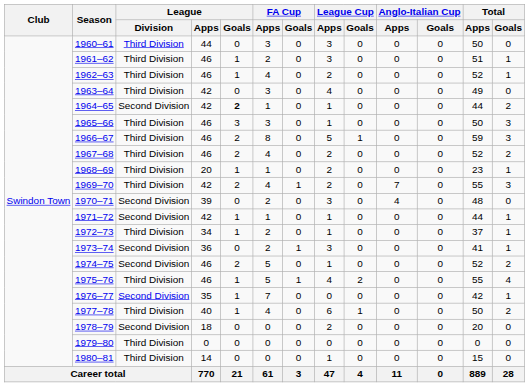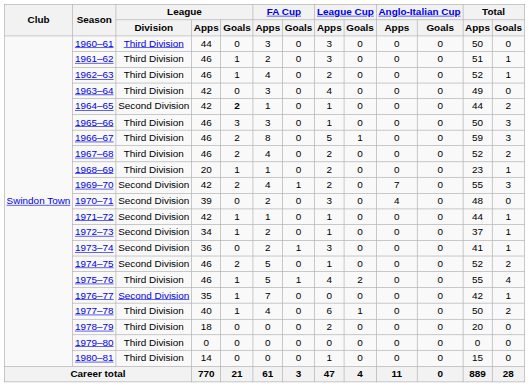 <table class="wikitable" style="text-align:center">
 <tr>
 <th rowspan="2">Club</th>
 <th rowspan="2">Season</th>
 <th colspan="3">League</th>
 <th colspan="2"><a href='#'>FA Cup</a></th>
 <th colspan="2"><a href='#'>League Cup</a></th>
 <th colspan="2"><a href='#'>Anglo-Italian Cup</a></th>
 <th colspan="2">Total</th>
 </tr>
 <tr>
 <th>Division</th>
 <th>Apps</th>
 <th>Goals</th>
 <th>Apps</th>
 <th>Goals</th>
 <th>Apps</th>
 <th>Goals</th>
 <th>Apps</th>
 <th>Goals</th>
 <th>Apps</th>
 <th>Goals</th>
 </tr>
 <tr>
 <td rowspan="21"><a href='#'>Swindon Town</a></td>
 <td><a href='#'>1960–61</a></td>
 <td><a href='#'>Third Division</a></td>
 <td>44</td>
 <td>0</td>
 <td>3</td>
 <td>0</td>
 <td>3</td>
 <td>0</td>
 <td>0</td>
 <td>0</td>
 <td>50</td>
 <td>0</td>
 </tr>
 <tr>
 <td><a href='#'>1961–62</a></td>
 <td>Third Division</td>
 <td>46</td>
 <td>1</td>
 <td>2</td>
 <td>0</td>
 <td>3</td>
 <td>0</td>
 <td>0</td>
 <td>0</td>
 <td>51</td>
 <td>1</td>
 </tr>
 <tr>
 <td><a href='#'>1962–63</a></td>
 <td>Third Division</td>
 <td>46</td>
 <td>1</td>
 <td>4</td>
 <td>0</td>
 <td>2</td>
 <td>0</td>
 <td>0</td>
 <td>0</td>
 <td>52</td>
 <td>1</td>
 </tr>
 <tr>
 <td><a href='#'>1963–64</a></td>
 <td>Third Division</td>
 <td>42</td>
 <td>0</td>
 <td>3</td>
 <td>0</td>
 <td>4</td>
 <td>0</td>
 <td>0</td>
 <td>0</td>
 <td>49</td>
 <td>0</td>
 </tr>
 <tr>
 <td><a href='#'>1964–65</a></td>
 <td>Second Division</td>
 <td>42</td>
 <td><strong>2</strong></td>
 <td>1</td>
 <td>0</td>
 <td>1</td>
 <td>0</td>
 <td>0</td>
 <td>0</td>
 <td>44</td>
 <td>2</td>
 </tr>
 <tr>
 <td><a href='#'>1965–66</a></td>
 <td>Third Division</td>
 <td>46</td>
 <td>3</td>
 <td>3</td>
 <td>0</td>
 <td>1</td>
 <td>0</td>
 <td>0</td>
 <td>0</td>
 <td>50</td>
 <td>3</td>
 </tr>
 <tr>
 <td><a href='#'>1966–67</a></td>
 <td>Third Division</td>
 <td>46</td>
 <td>2</td>
 <td>8</td>
 <td>0</td>
 <td>5</td>
 <td>1</td>
 <td>0</td>
 <td>0</td>
 <td>59</td>
 <td>3</td>
 </tr>
 <tr>
 <td><a href='#'>1967–68</a></td>
 <td>Third Division</td>
 <td>46</td>
 <td>2</td>
 <td>4</td>
 <td>0</td>
 <td>2</td>
 <td>0</td>
 <td>0</td>
 <td>0</td>
 <td>52</td>
 <td>2</td>
 </tr>
 <tr>
 <td><a href='#'>1968–69</a></td>
 <td>Third Division</td>
 <td>20</td>
 <td>1</td>
 <td>1</td>
 <td>0</td>
 <td>2</td>
 <td>0</td>
 <td>0</td>
 <td>0</td>
 <td>23</td>
 <td>1</td>
 </tr>
 <tr>
 <td><a href='#'>1969–70</a></td>
-<td>Third Division</td>
+<td>Second Division</td>
 <td>42</td>
 <td>2</td>
 <td>4</td>
 <td>1</td>
 <td>2</td>
 <td>0</td>
 <td>7</td>
 <td>0</td>
 <td>55</td>
 <td>3</td>
 </tr>
 <tr>
 <td><a href='#'>1970–71</a></td>
 <td>Second Division</td>
 <td>39</td>
 <td>0</td>
 <td>2</td>
 <td>0</td>
 <td>3</td>
 <td>0</td>
 <td>4</td>
 <td>0</td>
 <td>48</td>
 <td>0</td>
 </tr>
 <tr>
 <td><a href='#'>1971–72</a></td>
 <td>Second Division</td>
 <td>42</td>
 <td>1</td>
 <td>1</td>
 <td>0</td>
 <td>1</td>
 <td>0</td>
 <td>0</td>
 <td>0</td>
 <td>44</td>
 <td>1</td>
 </tr>
 <tr>
 <td><a href='#'>1972–73</a></td>
-<td>Third Division</td>
+<td>Second Division</td>
 <td>34</td>
 <td>1</td>
 <td>2</td>
 <td>0</td>
 <td>1</td>
 <td>0</td>
 <td>0</td>
 <td>0</td>
 <td>37</td>
 <td>1</td>
 </tr>
 <tr>
 <td><a href='#'>1973–74</a></td>
 <td>Second Division</td>
 <td>36</td>
 <td>0</td>
 <td>2</td>
 <td>1</td>
 <td>3</td>
 <td>0</td>
 <td>0</td>
 <td>0</td>
 <td>41</td>
 <td>1</td>
 </tr>
 <tr>
 <td><a href='#'>1974–75</a></td>
 <td>Second Division</td>
 <td>46</td>
 <td>2</td>
 <td>5</td>
 <td>0</td>
 <td>1</td>
 <td>0</td>
 <td>0</td>
 <td>0</td>
 <td>52</td>
 <td>2</td>
 </tr>
 <tr>
 <td><a href='#'>1975–76</a></td>
 <td>Third Division</td>
 <td>46</td>
 <td>1</td>
 <td>5</td>
 <td>1</td>
 <td>4</td>
 <td>2</td>
 <td>0</td>
 <td>0</td>
 <td>55</td>
 <td>4</td>
 </tr>
 <tr>
 <td><a href='#'>1976–77</a></td>
 <td><a href='#'>Second Division</a></td>
 <td>35</td>
 <td>1</td>
 <td>7</td>
 <td>0</td>
 <td>0</td>
 <td>0</td>
 <td>0</td>
 <td>0</td>
 <td>42</td>
 <td>1</td>
 </tr>
 <tr>
 <td><a href='#'>1977–78</a></td>
 <td>Third Division</td>
 <td>40</td>
 <td>1</td>
 <td>4</td>
 <td>0</td>
 <td>6</td>
 <td>1</td>
 <td>0</td>
 <td>0</td>
 <td>50</td>
 <td>2</td>
 </tr>
 <tr>
 <td><a href='#'>1978–79</a></td>
-<td>Second Division</td>
+<td>Third Division</td>
 <td>18</td>
 <td>0</td>
 <td>0</td>
 <td>0</td>
 <td>2</td>
 <td>0</td>
 <td>0</td>
 <td>0</td>
 <td>20</td>
 <td>0</td>
 </tr>
 <tr>
 <td><a href='#'>1979–80</a></td>
 <td>Third Division</td>
 <td>0</td>
 <td>0</td>
 <td>0</td>
 <td>0</td>
 <td>0</td>
 <td>0</td>
 <td>0</td>
 <td>0</td>
 <td>0</td>
 <td>0</td>
 </tr>
 <tr>
 <td><a href='#'>1980–81</a></td>
 <td>Third Division</td>
 <td>14</td>
 <td>0</td>
 <td>0</td>
 <td>0</td>
 <td>1</td>
 <td>0</td>
 <td>0</td>
 <td>0</td>
 <td>15</td>
 <td>0</td>
 </tr>
 <tr>
 <th colspan="3">Career total</th>
 <th>770</th>
 <th>21</th>
 <th>61</th>
 <th>3</th>
 <th>47</th>
 <th>4</th>
 <th>11</th>
 <th>0</th>
 <th>889</th>
 <th>28</th>
 </tr>
 </table>
